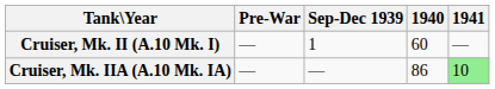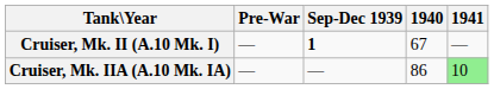 <table class="wikitable">
 <tr>
 <th>Tank\Year</th>
 <th>Pre-War</th>
 <th>Sep-Dec 1939</th>
 <th>1940</th>
 <th>1941</th>
 </tr>
 <tr>
 <th>Cruiser, Mk. II (A.10 Mk. I)</th>
 <td>—</td>
-<td>1</td>
-<td>60</td>
+<td><strong>1</strong></td>
+<td>67</td>
 <td>—</td>
 </tr>
 <tr>
 <th>Cruiser, Mk. IIA (A.10 Mk. IA)</th>
 <td>—</td>
 <td>—</td>
 <td>86</td>
 <td style="background: lightgreen;">10</td>
 </tr>
 </table>
